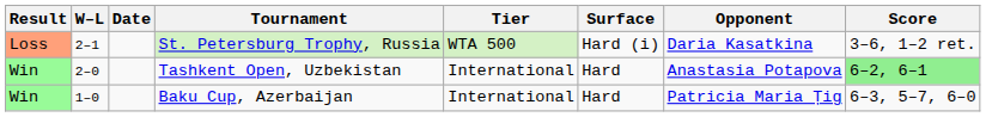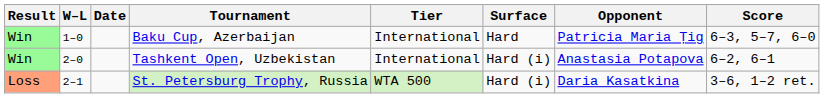 <table class="sortable wikitable">
 <tr>
 <th>Result</th>
 <th class="unsortable">W–L</th>
 <th>Date</th>
 <th>Tournament</th>
 <th>Tier</th>
 <th>Surface</th>
 <th>Opponent</th>
 <th class="unsortable">Score</th>
 </tr>
 <tr>
+<td bgcolor=98FB98>Win</td>
+<td><small>1–0</small></td>
+<td><a href='#'></a></td>
+<td><a href='#'>Baku Cup</a>, Azerbaijan</td>
+<td>International</td>
+<td>Hard</td>
+<td> <a href='#'>Patricia Maria Țig</a></td>
+<td>6–3, 5–7, 6–0</td>
+</tr>
+<tr>
+<td bgcolor=98FB98>Win</td>
+<td><small>2–0</small></td>
+<td><a href='#'></a></td>
+<td><a href='#'>Tashkent Open</a>, Uzbekistan</td>
+<td>International</td>
+<td>Hard (i)</td>
+<td> <a href='#'>Anastasia Potapova</a></td>
+<td>6–2, 6–1</td>
+</tr>
+<tr>
 <td bgcolor=FFA07A>Loss</td>
 <td><small>2–1</small></td>
 <td><a href='#'></a></td>
 <td bgcolor=d4f1c5><a href='#'>St. Petersburg Trophy</a>, Russia</td>
 <td bgcolor=d4f1c5>WTA 500</td>
 <td>Hard (i)</td>
 <td> <a href='#'>Daria Kasatkina</a></td>
 <td>3–6, 1–2 ret.</td>
 </tr>
-<tr>
-<td bgcolor=98FB98>Win</td>
-<td><small>2–0</small></td>
-<td><a href='#'></a></td>
-<td><a href='#'>Tashkent Open</a>, Uzbekistan</td>
-<td>International</td>
-<td>Hard</td>
-<td> <a href='#'>Anastasia Potapova</a></td>
-<td style="background: lightgreen;">6–2, 6–1</td>
-</tr>
-<tr>
-<td bgcolor=98FB98>Win</td>
-<td><small>1–0</small></td>
-<td><a href='#'></a></td>
-<td><a href='#'>Baku Cup</a>, Azerbaijan</td>
-<td>International</td>
-<td>Hard</td>
-<td> <a href='#'>Patricia Maria Țig</a></td>
-<td>6–3, 5–7, 6–0</td>
-</tr>
 </table>
